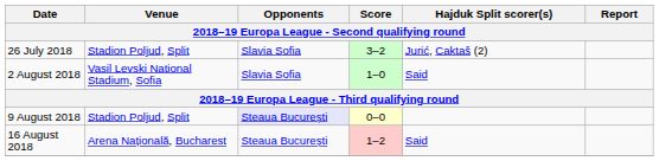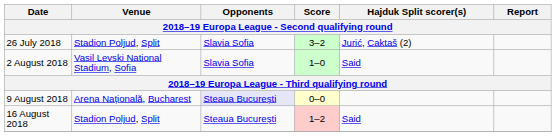 <table class="wikitable" style="font-size:95%;">
 <tr>
 <th width=125>Date</th>
 <th width=260>Venue</th>
 <th width=170>Opponents</th>
 <th width= 75>Score</th>
 <th width=320>Hajduk Split scorer(s)</th>
 <th width=100>Report</th>
 </tr>
 <tr>
 <th colspan=7><a href='#'>2018–19 Europa League - Second qualifying round</a></th>
 </tr>
 <tr>
 <td>26 July 2018</td>
 <td><a href='#'>Stadion Poljud</a>, <a href='#'>Split</a></td>
 <td> <a href='#'>Slavia Sofia</a></td>
 <td align=center bgcolor=#CCFFCC>3–2</td>
 <td><a href='#'>Jurić</a>, <a href='#'>Caktaš</a> (2)</td>
 <td></td>
 </tr>
 <tr>
 <td>2 August 2018</td>
 <td><a href='#'>Vasil Levski National Stadium</a>, <a href='#'>Sofia</a></td>
 <td> <a href='#'>Slavia Sofia</a></td>
 <td align=center bgcolor=#CCFFCC>1–0</td>
 <td><a href='#'>Said</a></td>
 <td></td>
 </tr>
 <tr>
 <th colspan=7><a href='#'>2018–19 Europa League - Third qualifying round</a></th>
 </tr>
 <tr>
 <td>9 August 2018</td>
-<td><a href='#'>Stadion Poljud</a>, <a href='#'>Split</a></td>
+<td><a href='#'>Arena Națională</a>, <a href='#'>Bucharest</a></td>
 <td style="background: lavender;"> <a href='#'>Steaua București</a></td>
 <td align=center bgcolor=#FFFFCC>0–0</td>
 <td></td>
 <td></td>
 </tr>
 <tr>
 <td>16 August 2018</td>
-<td><a href='#'>Arena Națională</a>, <a href='#'>Bucharest</a></td>
+<td><a href='#'>Stadion Poljud</a>, <a href='#'>Split</a></td>
 <td> <a href='#'>Steaua București</a></td>
 <td align=center bgcolor=#FFCCCC>1–2</td>
 <td><a href='#'>Said</a></td>
 <td></td>
 </tr>
 <tr>
 </tr>
 </table>
